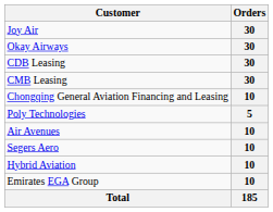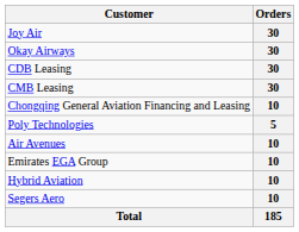 <table class="wikitable">
 <tr>
 <th>Customer</th>
 <th>Orders</th>
 </tr>
 <tr>
 <td> <a href='#'>Joy Air</a></td>
 <th>30</th>
 </tr>
 <tr>
 <td> <a href='#'>Okay Airways</a></td>
 <th>30</th>
 </tr>
 <tr>
 <td> <a href='#'>CDB</a> Leasing</td>
 <th>30</th>
 </tr>
 <tr>
 <td> <a href='#'>CMB</a> Leasing</td>
 <th>30</th>
 </tr>
 <tr>
 <td> <a href='#'>Chongqing</a> General Aviation Financing and Leasing</td>
 <th>10</th>
 </tr>
 <tr>
 <td> <a href='#'>Poly Technologies</a></td>
 <th>5</th>
 </tr>
 <tr>
 <td> <a href='#'>Air Avenues</a></td>
 <th>10</th>
 </tr>
 <tr>
-<td> <a href='#'>Segers Aero</a></td>
+<td> Emirates <a href='#'>EGA</a> Group</td>
 <th>10</th>
 </tr>
 <tr>
 <td> <a href='#'>Hybrid Aviation</a></td>
 <th>10</th>
 </tr>
 <tr>
-<td> Emirates <a href='#'>EGA</a> Group</td>
+<td> <a href='#'>Segers Aero</a></td>
 <th>10</th>
 </tr>
 <tr>
 <th>Total</th>
 <th>185</th>
 </tr>
 </table>
